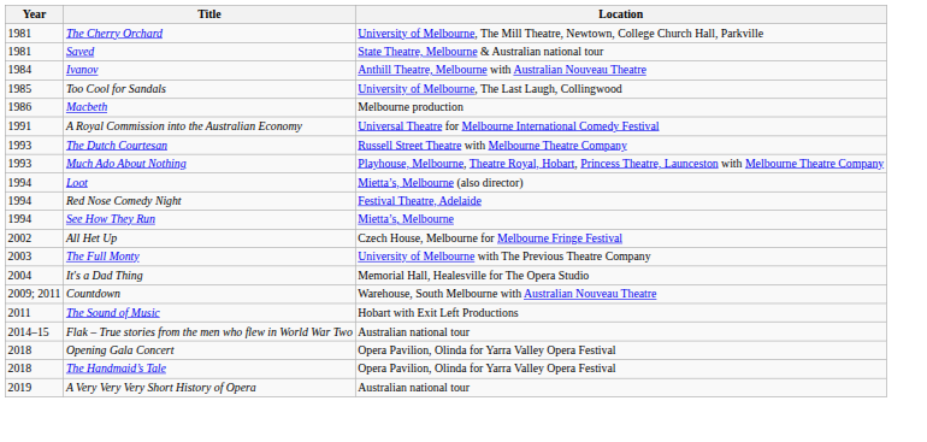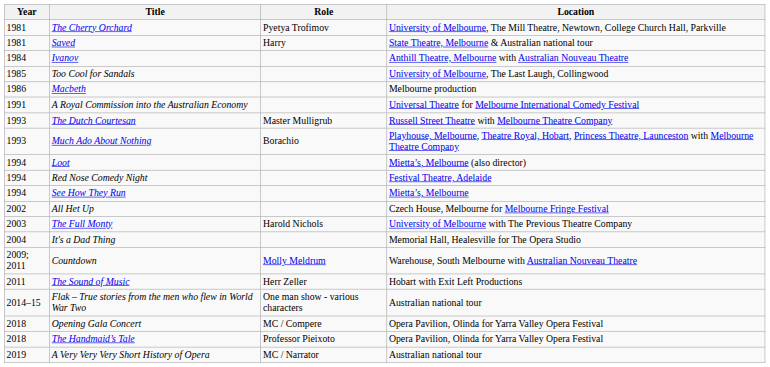 <table class="wikitable">
 <tr>
 <th>Year</th>
 <th>Title</th>
+<th>Role</th>
 <th>Location</th>
 </tr>
 <tr>
 <td>1981</td>
 <td><em><a href='#'>The Cherry Orchard</a></em></td>
+<td>Pyetya Trofimov</td>
 <td><a href='#'>University of Melbourne</a>, The Mill Theatre, Newtown, College Church Hall, Parkville</td>
 </tr>
 <tr>
 <td>1981</td>
 <td><em><a href='#'>Saved</a></em></td>
+<td>Harry</td>
 <td><a href='#'>State Theatre, Melbourne</a> & Australian national tour</td>
 </tr>
 <tr>
 <td>1984</td>
 <td><em><a href='#'>Ivanov</a></em></td>
+<td></td>
 <td><a href='#'>Anthill Theatre, Melbourne</a> with <a href='#'>Australian Nouveau Theatre</a></td>
 </tr>
 <tr>
 <td>1985</td>
 <td><em>Too Cool for Sandals</em></td>
+<td></td>
 <td><a href='#'>University of Melbourne</a>, The Last Laugh, Collingwood</td>
 </tr>
 <tr>
 <td>1986</td>
 <td><em><a href='#'>Macbeth</a></em></td>
+<td></td>
 <td>Melbourne production</td>
 </tr>
 <tr>
 <td>1991</td>
 <td><em>A Royal Commission into the Australian Economy</em></td>
+<td></td>
 <td><a href='#'>Universal Theatre</a> for <a href='#'>Melbourne International Comedy Festival</a></td>
 </tr>
 <tr>
 <td>1993</td>
 <td><em><a href='#'>The Dutch Courtesan</a></em></td>
+<td>Master Mulligrub</td>
 <td><a href='#'>Russell Street Theatre</a> with <a href='#'>Melbourne Theatre Company</a></td>
 </tr>
 <tr>
 <td>1993</td>
 <td><em><a href='#'>Much Ado About Nothing</a></em></td>
+<td>Borachio</td>
 <td><a href='#'>Playhouse, Melbourne</a>, <a href='#'>Theatre Royal, Hobart</a>, <a href='#'>Princess Theatre, Launceston</a> with <a href='#'>Melbourne Theatre Company</a></td>
 </tr>
 <tr>
 <td>1994</td>
 <td><em><a href='#'>Loot</a></em></td>
+<td></td>
 <td><a href='#'>Mietta’s, Melbourne</a> (also director)</td>
 </tr>
 <tr>
 <td>1994</td>
 <td><em>Red Nose Comedy Night</em></td>
+<td></td>
 <td><a href='#'>Festival Theatre, Adelaide</a></td>
 </tr>
 <tr>
 <td>1994</td>
 <td><em><a href='#'>See How They Run</a></em></td>
+<td></td>
 <td><a href='#'>Mietta’s, Melbourne</a></td>
 </tr>
 <tr>
 <td>2002</td>
 <td><em>All Het Up</em></td>
+<td></td>
 <td>Czech House, Melbourne for <a href='#'>Melbourne Fringe Festival</a></td>
 </tr>
 <tr>
 <td>2003</td>
 <td><em><a href='#'>The Full Monty</a></em></td>
+<td>Harold Nichols</td>
 <td><a href='#'>University of Melbourne</a> with The Previous Theatre Company</td>
 </tr>
 <tr>
 <td>2004</td>
 <td><em>It's a Dad Thing</em></td>
+<td></td>
 <td>Memorial Hall, Healesville for The Opera Studio</td>
 </tr>
 <tr>
 <td>2009; 2011</td>
 <td><em>Countdown</em></td>
+<td><a href='#'>Molly Meldrum</a></td>
 <td>Warehouse, South Melbourne with <a href='#'>Australian Nouveau Theatre</a></td>
 </tr>
 <tr>
 <td>2011</td>
 <td><em><a href='#'>The Sound of Music</a></em></td>
+<td>Herr Zeller</td>
 <td>Hobart with Exit Left Productions</td>
 </tr>
 <tr>
 <td>2014–15</td>
 <td><em>Flak – True stories from the men who flew in World War Two</em></td>
+<td>One man show - various characters</td>
 <td>Australian national tour</td>
 </tr>
 <tr>
 <td>2018</td>
 <td><em>Opening Gala Concert</em></td>
+<td>MC / Compere</td>
 <td>Opera Pavilion, Olinda for Yarra Valley Opera Festival</td>
 </tr>
 <tr>
 <td>2018</td>
 <td><em><a href='#'>The Handmaid’s Tale</a></em></td>
+<td>Professor Pieixoto</td>
 <td>Opera Pavilion, Olinda for Yarra Valley Opera Festival</td>
 </tr>
 <tr>
 <td>2019</td>
 <td><em>A Very Very Very Short History of Opera</em></td>
+<td>MC / Narrator</td>
 <td>Australian national tour</td>
 </tr>
 </table>
